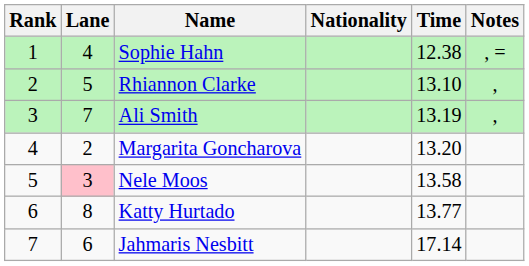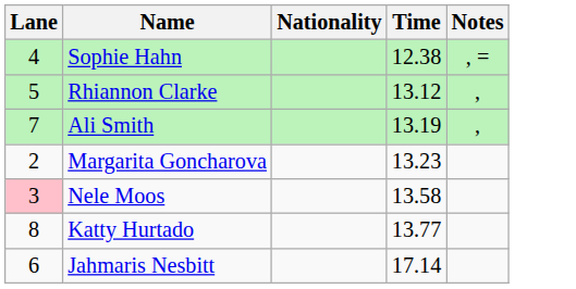 <table class="wikitable sortable" style="text-align:center">
 <tr>
-<th>Rank</th>
 <th>Lane</th>
 <th>Name</th>
 <th>Nationality</th>
 <th>Time</th>
 <th>Notes</th>
 </tr>
 <tr bgcolor=bbf3bb>
-<td>1</td>
 <td>4</td>
 <td align="left"><a href='#'>Sophie Hahn</a></td>
 <td align="left"></td>
 <td>12.38</td>
 <td>, =</td>
 </tr>
 <tr bgcolor=bbf3bb>
-<td>2</td>
 <td>5</td>
 <td align="left"><a href='#'>Rhiannon Clarke</a></td>
 <td align="left"></td>
-<td>13.10</td>
+<td>13.12</td>
 <td>, </td>
 </tr>
 <tr bgcolor=bbf3bb>
-<td>3</td>
 <td>7</td>
 <td align="left"><a href='#'>Ali Smith</a></td>
 <td align="left"></td>
 <td>13.19</td>
 <td>, </td>
 </tr>
 <tr>
-<td>4</td>
 <td>2</td>
 <td align="left"><a href='#'>Margarita Goncharova</a></td>
 <td align="left"></td>
-<td>13.20</td>
+<td>13.23</td>
 <td></td>
 </tr>
 <tr>
-<td>5</td>
 <td style="background: pink;">3</td>
 <td align="left"><a href='#'>Nele Moos</a></td>
 <td align="left"></td>
 <td>13.58</td>
 <td></td>
 </tr>
 <tr>
-<td>6</td>
 <td>8</td>
 <td align="left"><a href='#'>Katty Hurtado</a></td>
 <td align="left"></td>
 <td>13.77</td>
 <td></td>
 </tr>
 <tr>
-<td>7</td>
 <td>6</td>
 <td align="left"><a href='#'>Jahmaris Nesbitt</a></td>
 <td align="left"></td>
 <td>17.14</td>
 <td></td>
 </tr>
 </table>
